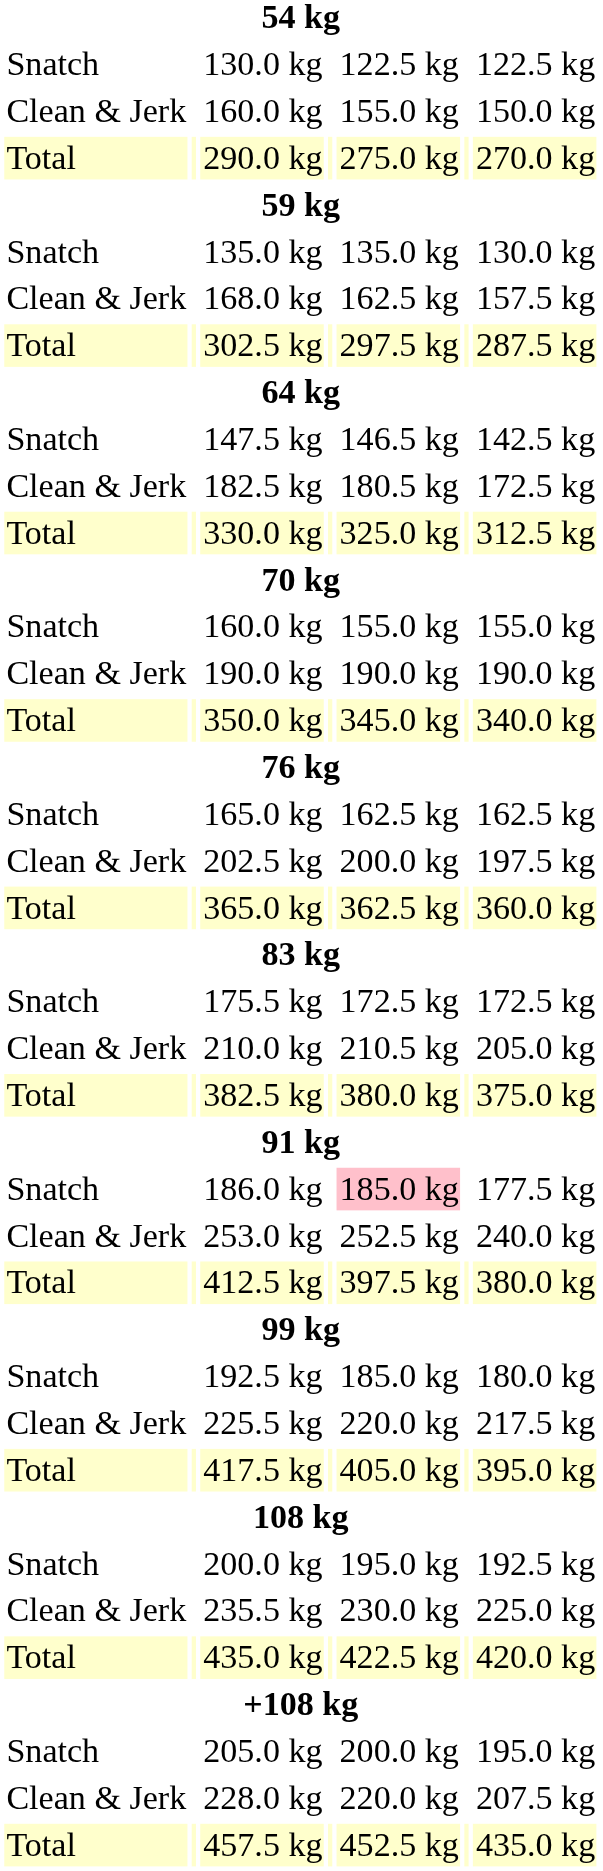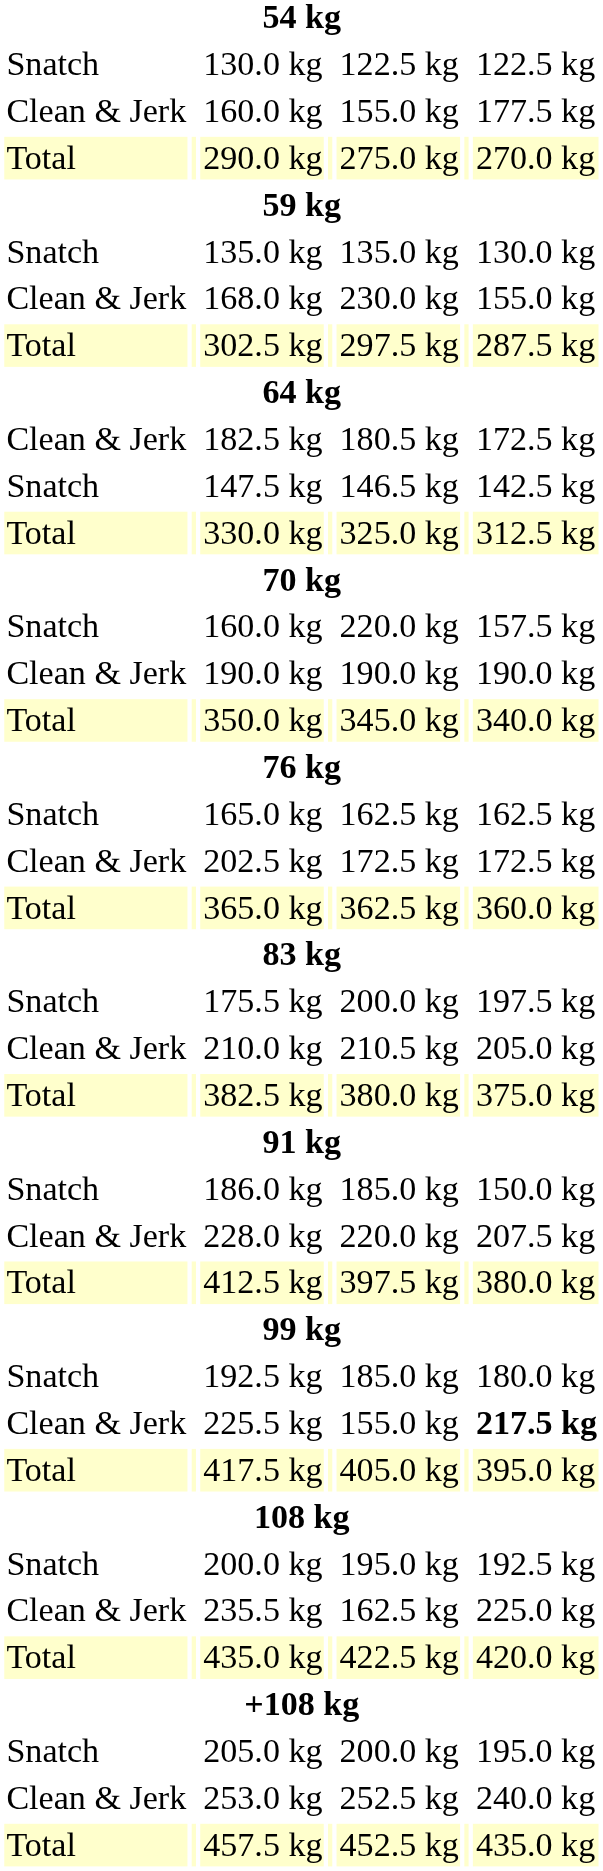 <table>
 <tr>
 <th colspan=7>54 kg</th>
 </tr>
 <tr>
 <td>Snatch</td>
 <td></td>
 <td>130.0 kg<br></td>
 <td></td>
 <td>122.5 kg</td>
 <td></td>
 <td>122.5 kg</td>
 </tr>
 <tr>
 <td>Clean & Jerk</td>
 <td></td>
 <td>160.0 kg<br></td>
 <td></td>
 <td>155.0 kg</td>
 <td></td>
-<td>150.0 kg</td>
+<td>177.5 kg</td>
 </tr>
 <tr bgcolor=#ffffcc>
 <td>Total</td>
 <td></td>
 <td>290.0 kg<br></td>
 <td></td>
 <td>275.0 kg</td>
 <td></td>
 <td>270.0 kg</td>
 </tr>
 <tr>
 <th colspan=7>59 kg</th>
 </tr>
 <tr>
 <td>Snatch</td>
 <td></td>
 <td>135.0 kg</td>
 <td></td>
 <td>135.0 kg</td>
 <td></td>
 <td>130.0 kg</td>
 </tr>
 <tr>
 <td>Clean & Jerk</td>
 <td></td>
 <td>168.0 kg<br></td>
 <td></td>
-<td>162.5 kg</td>
+<td>230.0 kg</td>
 <td></td>
-<td>157.5 kg</td>
+<td>155.0 kg</td>
 </tr>
 <tr bgcolor=#ffffcc>
 <td>Total</td>
 <td></td>
 <td>302.5 kg</td>
 <td></td>
 <td>297.5 kg</td>
 <td></td>
 <td>287.5 kg</td>
 </tr>
 <tr>
 <th colspan=7>64 kg</th>
 </tr>
 <tr>
+<td>Clean & Jerk</td>
+<td></td>
+<td>182.5 kg<br></td>
+<td></td>
+<td>180.5 kg</td>
+<td></td>
+<td>172.5 kg</td>
+</tr>
+<tr>
 <td>Snatch</td>
 <td></td>
 <td>147.5 kg<br></td>
 <td></td>
 <td>146.5 kg</td>
 <td></td>
 <td>142.5 kg</td>
-</tr>
-<tr>
-<td>Clean & Jerk</td>
-<td></td>
-<td>182.5 kg<br></td>
-<td></td>
-<td>180.5 kg</td>
-<td></td>
-<td>172.5 kg</td>
 </tr>
 <tr bgcolor=#ffffcc>
 <td>Total</td>
 <td></td>
 <td>330.0 kg<br></td>
 <td></td>
 <td>325.0 kg</td>
 <td></td>
 <td>312.5 kg</td>
 </tr>
 <tr>
 <th colspan=7>70 kg</th>
 </tr>
 <tr>
 <td>Snatch</td>
 <td></td>
 <td>160.0 kg<br></td>
 <td></td>
-<td>155.0 kg</td>
+<td>220.0 kg</td>
 <td></td>
-<td>155.0 kg</td>
+<td>157.5 kg</td>
 </tr>
 <tr>
 <td>Clean & Jerk</td>
 <td></td>
 <td>190.0 kg</td>
 <td></td>
 <td>190.0 kg</td>
 <td></td>
 <td>190.0 kg</td>
 </tr>
 <tr bgcolor=#ffffcc>
 <td>Total</td>
 <td></td>
 <td>350.0 kg<br></td>
 <td></td>
 <td>345.0 kg</td>
 <td></td>
 <td>340.0 kg</td>
 </tr>
 <tr>
 <th colspan=7>76 kg</th>
 </tr>
 <tr>
 <td>Snatch</td>
 <td></td>
 <td>165.0 kg</td>
 <td></td>
 <td>162.5 kg</td>
 <td></td>
 <td>162.5 kg</td>
 </tr>
 <tr>
 <td>Clean & Jerk</td>
 <td></td>
 <td>202.5 kg</td>
 <td></td>
-<td>200.0 kg</td>
+<td>172.5 kg</td>
 <td></td>
-<td>197.5 kg</td>
+<td>172.5 kg</td>
 </tr>
 <tr bgcolor=#ffffcc>
 <td>Total</td>
 <td></td>
 <td>365.0 kg</td>
 <td></td>
 <td>362.5 kg</td>
 <td></td>
 <td>360.0 kg</td>
 </tr>
 <tr>
 <th colspan=7>83 kg</th>
 </tr>
 <tr>
 <td>Snatch</td>
 <td></td>
 <td>175.5 kg<br></td>
 <td></td>
-<td>172.5 kg</td>
+<td>200.0 kg</td>
 <td></td>
-<td>172.5 kg</td>
+<td>197.5 kg</td>
 </tr>
 <tr>
 <td>Clean & Jerk</td>
 <td></td>
 <td>210.0 kg</td>
 <td></td>
 <td>210.5 kg<br></td>
 <td></td>
 <td>205.0 kg</td>
 </tr>
 <tr bgcolor=#ffffcc>
 <td>Total</td>
 <td></td>
 <td>382.5 kg<br></td>
 <td></td>
 <td>380.0 kg</td>
 <td></td>
 <td>375.0 kg</td>
 </tr>
 <tr>
 <th colspan=7>91 kg</th>
 </tr>
 <tr>
 <td>Snatch</td>
 <td></td>
 <td>186.0 kg<br></td>
 <td></td>
-<td style="background: pink;">185.0 kg</td>
+<td>185.0 kg</td>
 <td></td>
-<td>177.5 kg</td>
+<td>150.0 kg</td>
 </tr>
 <tr>
 <td>Clean & Jerk</td>
 <td></td>
-<td>253.0 kg<br></td>
+<td>228.0 kg<br></td>
 <td></td>
-<td>252.5 kg</td>
+<td>220.0 kg</td>
 <td></td>
-<td>240.0 kg</td>
+<td>207.5 kg</td>
 </tr>
 <tr bgcolor=#ffffcc>
 <td>Total</td>
 <td></td>
 <td>412.5 kg<br></td>
 <td></td>
 <td>397.5 kg</td>
 <td></td>
 <td>380.0 kg</td>
 </tr>
 <tr>
 <th colspan=7>99 kg</th>
 </tr>
 <tr>
 <td>Snatch</td>
 <td></td>
 <td>192.5 kg<br></td>
 <td></td>
 <td>185.0 kg</td>
 <td></td>
 <td>180.0 kg</td>
 </tr>
 <tr>
 <td>Clean & Jerk</td>
 <td></td>
 <td>225.5 kg<br></td>
 <td></td>
-<td>220.0 kg</td>
+<td>155.0 kg</td>
 <td></td>
-<td>217.5 kg</td>
+<td><strong>217.5 kg</strong></td>
 </tr>
 <tr bgcolor=#ffffcc>
 <td>Total</td>
 <td></td>
 <td>417.5 kg<br></td>
 <td></td>
 <td>405.0 kg</td>
 <td></td>
 <td>395.0 kg</td>
 </tr>
 <tr>
 <th colspan=7>108 kg</th>
 </tr>
 <tr>
 <td>Snatch</td>
 <td></td>
 <td>200.0 kg<br></td>
 <td></td>
 <td>195.0 kg</td>
 <td></td>
 <td>192.5 kg</td>
 </tr>
 <tr>
 <td>Clean & Jerk</td>
 <td></td>
 <td>235.5 kg<br></td>
 <td></td>
-<td>230.0 kg</td>
+<td>162.5 kg</td>
 <td></td>
 <td>225.0 kg</td>
 </tr>
 <tr bgcolor=#ffffcc>
 <td>Total</td>
 <td></td>
 <td>435.0 kg<br></td>
 <td></td>
 <td>422.5 kg</td>
 <td></td>
 <td>420.0 kg</td>
 </tr>
 <tr>
 <th colspan=7>+108 kg</th>
 </tr>
 <tr>
 <td>Snatch</td>
 <td></td>
 <td>205.0 kg<br></td>
 <td></td>
 <td>200.0 kg</td>
 <td></td>
 <td>195.0 kg</td>
 </tr>
 <tr>
 <td>Clean & Jerk</td>
 <td></td>
-<td>228.0 kg<br></td>
+<td>253.0 kg<br></td>
 <td></td>
-<td>220.0 kg</td>
+<td>252.5 kg</td>
 <td></td>
-<td>207.5 kg</td>
+<td>240.0 kg</td>
 </tr>
 <tr bgcolor=#ffffcc>
 <td>Total</td>
 <td></td>
 <td>457.5 kg<br></td>
 <td></td>
 <td>452.5 kg</td>
 <td></td>
 <td>435.0 kg</td>
 </tr>
 </table>
